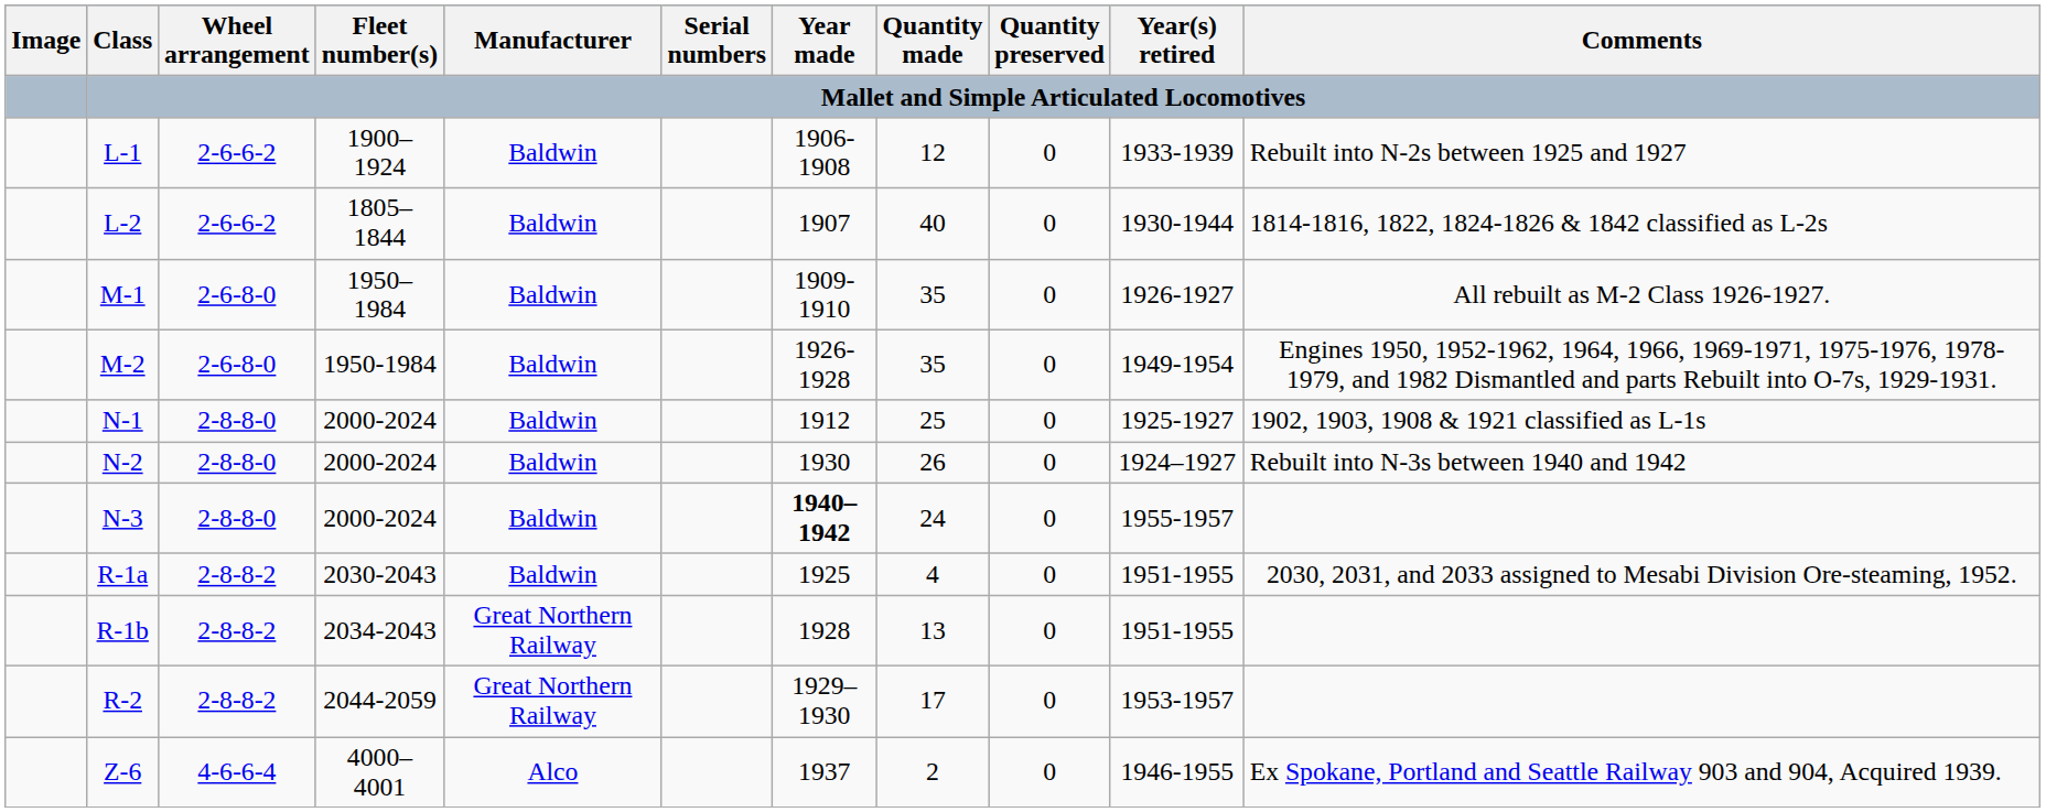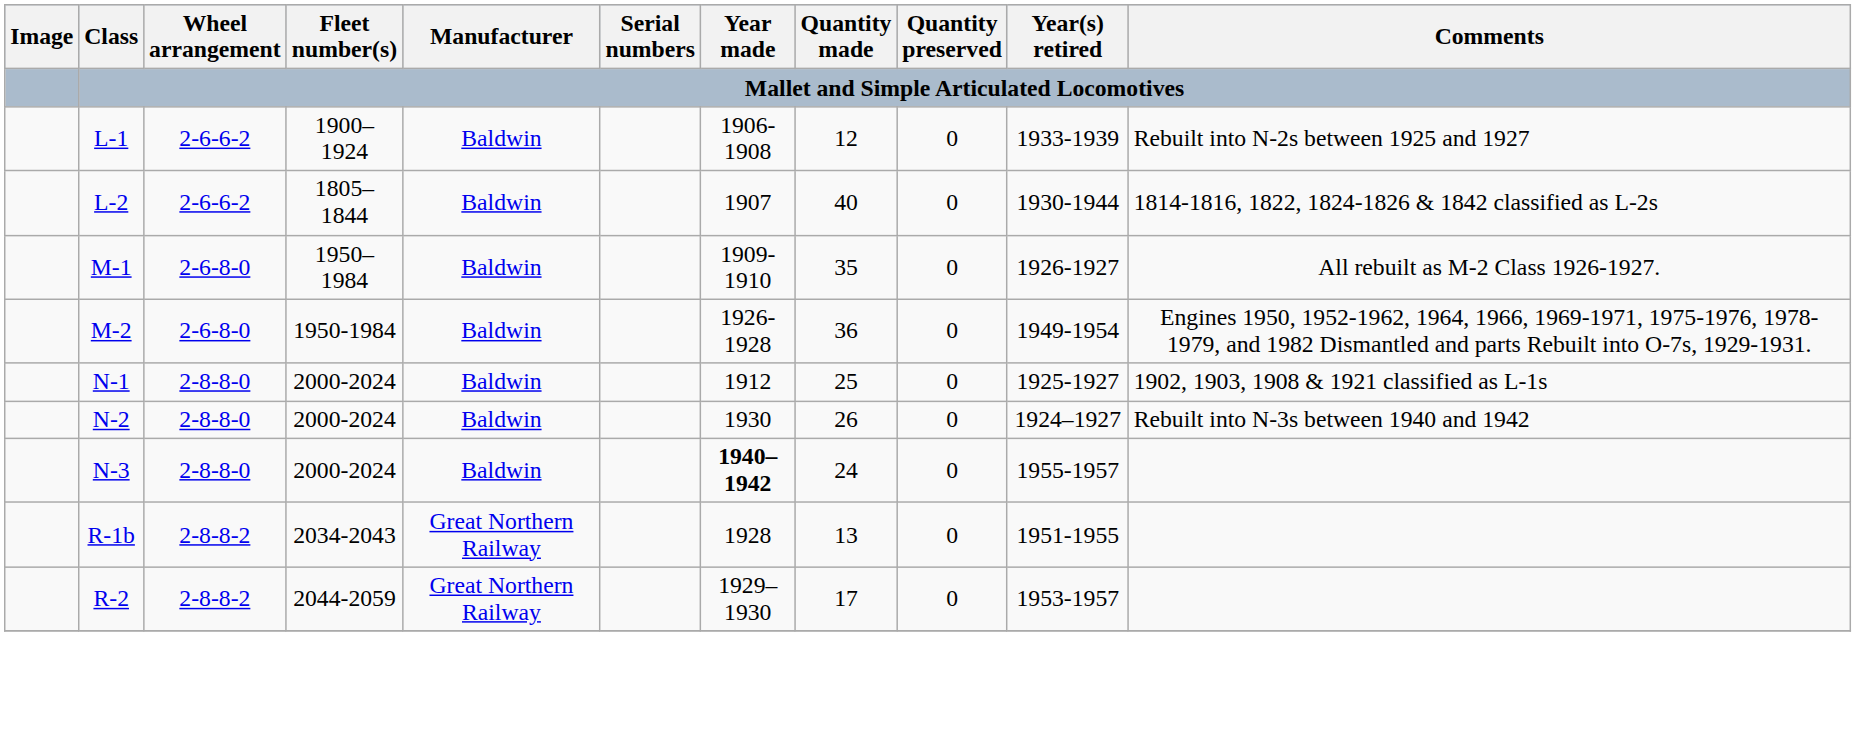 <table class="wikitable" style="text-align:center">
 <tr style="background:#AABBCC; font-weight:bold">
 <th>Image</th>
 <th>Class</th>
 <th>Wheel<br>arrangement</th>
 <th>Fleet<br>number(s)</th>
 <th>Manufacturer</th>
 <th>Serial<br>numbers</th>
 <th>Year made</th>
 <th>Quantity<br>made</th>
 <th>Quantity<br>preserved</th>
 <th>Year(s) retired</th>
 <th>Comments</th>
 </tr>
 <tr style="background:#AABBCC; font-weight:bold">
 <td></td>
 <td colspan="10">Mallet and Simple Articulated Locomotives</td>
 </tr>
 <tr>
 <td></td>
 <td><a href='#'>L-1</a></td>
 <td><a href='#'>2-6-6-2</a></td>
 <td>1900–1924</td>
 <td><a href='#'>Baldwin</a></td>
 <td></td>
 <td>1906-1908</td>
 <td>12</td>
 <td>0</td>
 <td>1933-1939</td>
 <td align=left>Rebuilt into N-2s between 1925 and 1927</td>
 </tr>
 <tr>
 <td></td>
 <td><a href='#'>L-2</a></td>
 <td><a href='#'>2-6-6-2</a></td>
 <td>1805–1844</td>
 <td><a href='#'>Baldwin</a></td>
 <td></td>
 <td>1907</td>
 <td>40</td>
 <td>0</td>
 <td>1930-1944</td>
 <td align="left">1814-1816, 1822, 1824-1826 & 1842 classified as L-2s</td>
 </tr>
 <tr>
 <td></td>
 <td><a href='#'>M-1</a></td>
 <td><a href='#'>2-6-8-0</a></td>
 <td>1950–1984</td>
 <td><a href='#'>Baldwin</a></td>
 <td></td>
 <td>1909-1910</td>
 <td>35</td>
 <td>0</td>
 <td>1926-1927</td>
 <td>All rebuilt as M-2 Class 1926-1927.</td>
 </tr>
 <tr>
 <td></td>
 <td><a href='#'>M-2</a></td>
 <td><a href='#'>2-6-8-0</a></td>
 <td>1950-1984</td>
 <td><a href='#'>Baldwin</a></td>
 <td></td>
 <td>1926-1928</td>
-<td>35</td>
+<td>36</td>
 <td>0</td>
 <td>1949-1954</td>
 <td>Engines 1950, 1952-1962, 1964, 1966, 1969-1971, 1975-1976, 1978-1979, and 1982 Dismantled and parts Rebuilt into O-7s, 1929-1931.</td>
 </tr>
 <tr>
 <td></td>
 <td><a href='#'>N-1</a></td>
 <td><a href='#'>2-8-8-0</a></td>
 <td>2000-2024</td>
 <td><a href='#'>Baldwin</a></td>
 <td></td>
 <td>1912</td>
 <td>25</td>
 <td>0</td>
 <td>1925-1927</td>
 <td align="left">1902, 1903, 1908 & 1921 classified as L-1s</td>
 </tr>
 <tr>
 <td></td>
 <td><a href='#'>N-2</a></td>
 <td><a href='#'>2-8-8-0</a></td>
 <td>2000-2024</td>
 <td><a href='#'>Baldwin</a></td>
 <td></td>
 <td>1930</td>
 <td>26</td>
 <td>0</td>
 <td>1924–1927</td>
 <td align=left>Rebuilt into N-3s between 1940 and 1942</td>
 </tr>
 <tr>
 <td></td>
 <td><a href='#'>N-3</a></td>
 <td><a href='#'>2-8-8-0</a></td>
 <td>2000-2024</td>
 <td><a href='#'>Baldwin</a></td>
 <td></td>
 <td><strong>1940–1942</strong></td>
 <td>24</td>
 <td>0</td>
 <td>1955-1957</td>
 <td></td>
 </tr>
 <tr>
 <td></td>
-<td><a href='#'>R-1a</a></td>
-<td><a href='#'>2-8-8-2</a></td>
-<td>2030-2043</td>
-<td><a href='#'>Baldwin</a></td>
-<td></td>
-<td>1925</td>
-<td>4</td>
-<td>0</td>
-<td>1951-1955</td>
-<td>2030, 2031, and 2033 assigned to Mesabi Division Ore-steaming, 1952.</td>
-</tr>
-<tr>
-<td></td>
 <td><a href='#'>R-1b</a></td>
 <td><a href='#'>2-8-8-2</a></td>
 <td>2034-2043</td>
 <td><a href='#'>Great Northern Railway</a></td>
 <td></td>
 <td>1928</td>
 <td>13</td>
 <td>0</td>
 <td>1951-1955</td>
 <td></td>
 </tr>
 <tr>
 <td></td>
 <td><a href='#'>R-2</a></td>
 <td><a href='#'>2-8-8-2</a></td>
 <td>2044-2059</td>
 <td><a href='#'>Great Northern Railway</a></td>
 <td></td>
 <td>1929–1930</td>
 <td>17</td>
 <td>0</td>
 <td>1953-1957</td>
 <td></td>
 </tr>
 <tr>
-<td></td>
-<td><a href='#'>Z-6</a></td>
-<td><a href='#'>4-6-6-4</a></td>
-<td>4000–4001</td>
-<td><a href='#'>Alco</a></td>
-<td></td>
-<td>1937</td>
-<td>2</td>
-<td>0</td>
-<td>1946-1955</td>
-<td align="left">Ex <a href='#'>Spokane, Portland and Seattle Railway</a> 903 and 904, Acquired 1939.</td>
-</tr>
-<tr>
 </tr>
 </table>
